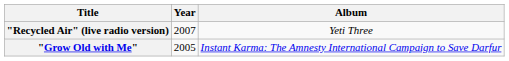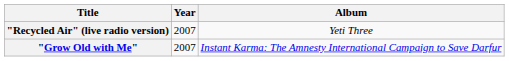 <table class="wikitable plainrowheaders" style="text-align:center;">
 <tr>
 <th scope="col">Title</th>
 <th scope="col">Year</th>
 <th scope="col">Album</th>
 </tr>
 <tr>
 <th scope="row">"Recycled Air" (live radio version)</th>
 <td>2007</td>
 <td><em>Yeti Three</em></td>
 </tr>
 <tr>
 <th scope="row">"<a href='#'>Grow Old with Me</a>"</th>
-<td>2005</td>
+<td>2007</td>
 <td><em><a href='#'>Instant Karma: The Amnesty International Campaign to Save Darfur</a></em></td>
 </tr>
 </table>
